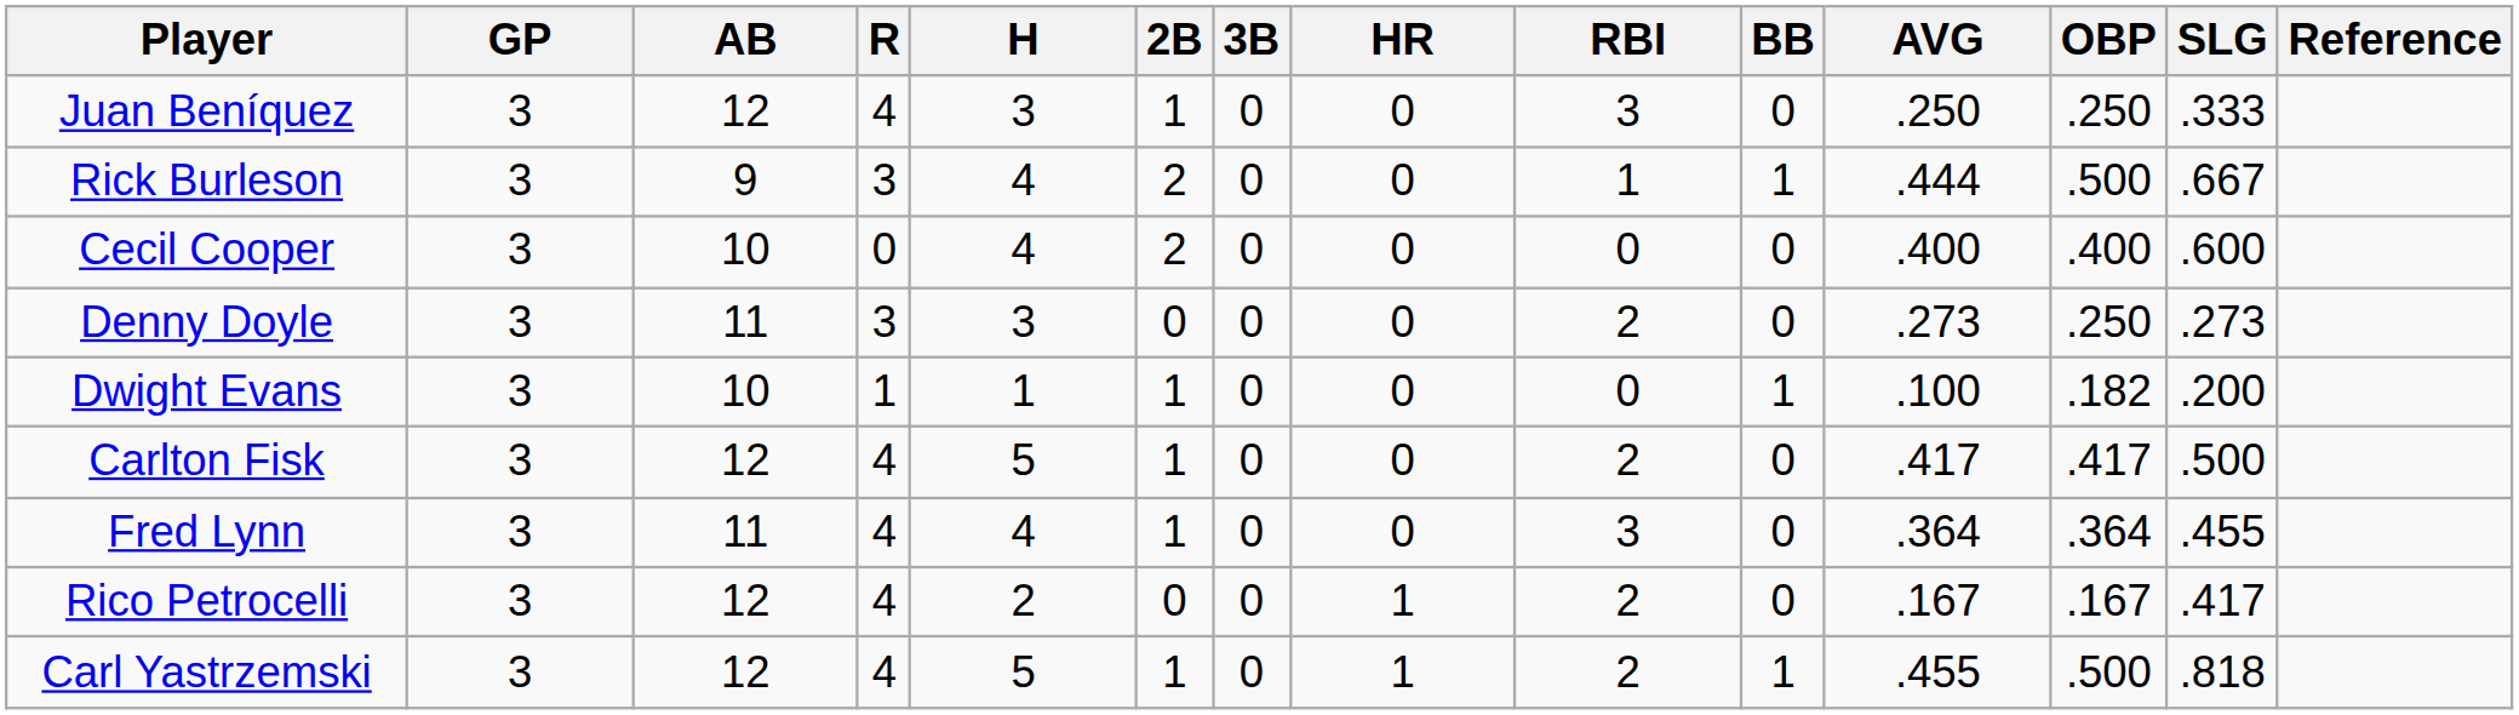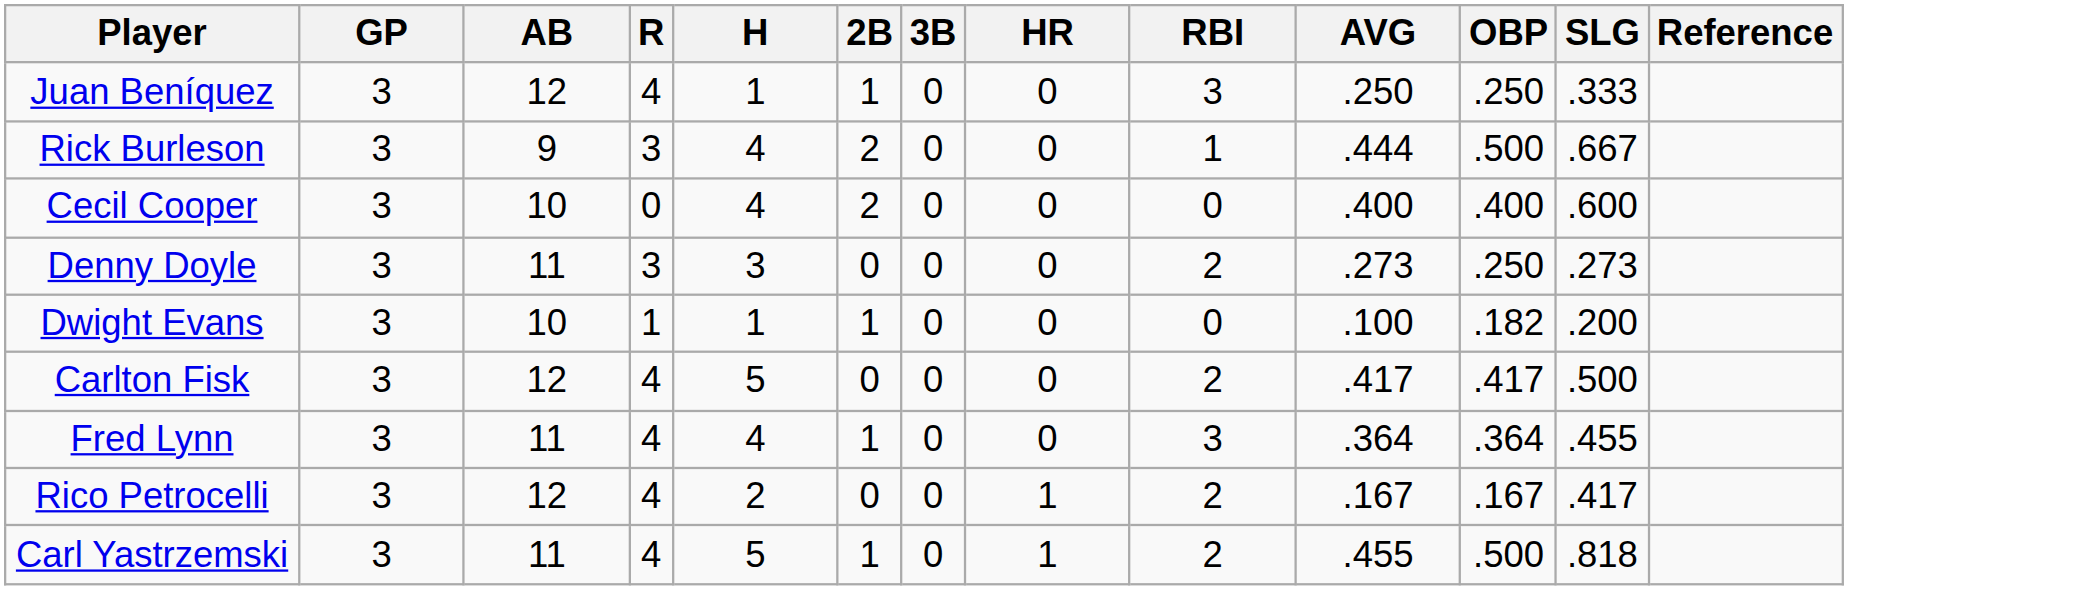 <table class="wikitable sortable" style="text-align:center">
 <tr>
 <th width="16%">Player</th>
 <th width="9%">GP</th>
 <th width="9%">AB</th>
 <th>R</th>
 <th width="9%">H</th>
 <th>2B</th>
 <th>3B</th>
 <th width="9%">HR</th>
 <th width="9%">RBI</th>
-<th>BB</th>
 <th width="9%">AVG</th>
 <th>OBP</th>
 <th>SLG</th>
 <th>Reference</th>
 </tr>
 <tr>
 <td><a href='#'>Juan Beníquez</a></td>
 <td>3</td>
 <td>12</td>
 <td>4</td>
-<td>3</td>
+<td>1</td>
 <td>1</td>
 <td>0</td>
 <td>0</td>
 <td>3</td>
-<td>0</td>
 <td>.250</td>
 <td>.250</td>
 <td>.333</td>
 <td></td>
 </tr>
 <tr>
 <td><a href='#'>Rick Burleson</a></td>
 <td>3</td>
 <td>9</td>
 <td>3</td>
 <td>4</td>
 <td>2</td>
 <td>0</td>
 <td>0</td>
 <td>1</td>
-<td>1</td>
 <td>.444</td>
 <td>.500</td>
 <td>.667</td>
 <td></td>
 </tr>
 <tr>
 <td><a href='#'>Cecil Cooper</a></td>
 <td>3</td>
 <td>10</td>
 <td>0</td>
 <td>4</td>
 <td>2</td>
-<td>0</td>
 <td>0</td>
 <td>0</td>
 <td>0</td>
 <td>.400</td>
 <td>.400</td>
 <td>.600</td>
 <td></td>
 </tr>
 <tr>
 <td><a href='#'>Denny Doyle</a></td>
 <td>3</td>
 <td>11</td>
 <td>3</td>
 <td>3</td>
 <td>0</td>
 <td>0</td>
 <td>0</td>
 <td>2</td>
-<td>0</td>
 <td>.273</td>
 <td>.250</td>
 <td>.273</td>
 <td></td>
 </tr>
 <tr>
 <td><a href='#'>Dwight Evans</a></td>
 <td>3</td>
 <td>10</td>
 <td>1</td>
 <td>1</td>
 <td>1</td>
 <td>0</td>
 <td>0</td>
 <td>0</td>
-<td>1</td>
 <td>.100</td>
 <td>.182</td>
 <td>.200</td>
 <td></td>
 </tr>
 <tr>
 <td><a href='#'>Carlton Fisk</a></td>
 <td>3</td>
 <td>12</td>
 <td>4</td>
 <td>5</td>
-<td>1</td>
+<td>0</td>
 <td>0</td>
 <td>0</td>
 <td>2</td>
-<td>0</td>
 <td>.417</td>
 <td>.417</td>
 <td>.500</td>
 <td></td>
 </tr>
 <tr>
 <td><a href='#'>Fred Lynn</a></td>
 <td>3</td>
 <td>11</td>
 <td>4</td>
 <td>4</td>
 <td>1</td>
 <td>0</td>
 <td>0</td>
 <td>3</td>
-<td>0</td>
 <td>.364</td>
 <td>.364</td>
 <td>.455</td>
 <td></td>
 </tr>
 <tr>
 <td><a href='#'>Rico Petrocelli</a></td>
 <td>3</td>
 <td>12</td>
 <td>4</td>
 <td>2</td>
 <td>0</td>
 <td>0</td>
 <td>1</td>
 <td>2</td>
-<td>0</td>
 <td>.167</td>
 <td>.167</td>
 <td>.417</td>
 <td></td>
 </tr>
 <tr>
 <td><a href='#'>Carl Yastrzemski</a></td>
 <td>3</td>
-<td>12</td>
+<td>11</td>
 <td>4</td>
 <td>5</td>
 <td>1</td>
 <td>0</td>
 <td>1</td>
 <td>2</td>
-<td>1</td>
 <td>.455</td>
 <td>.500</td>
 <td>.818</td>
 <td></td>
 </tr>
 </table>
